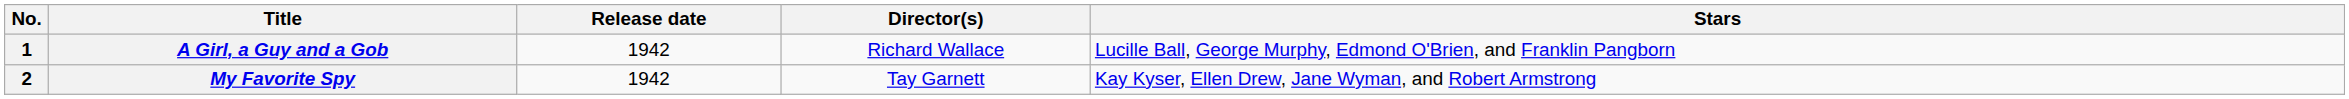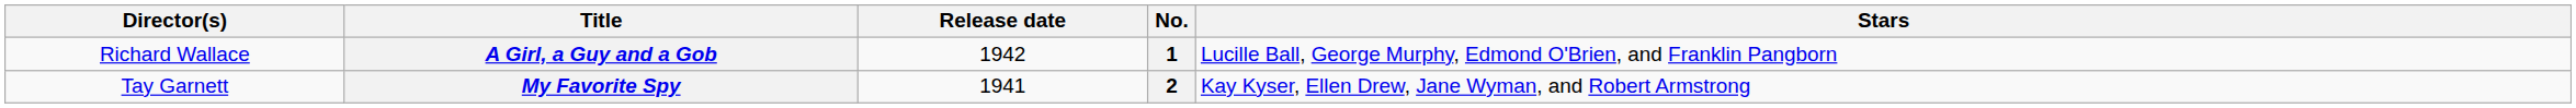 <table class="wikitable" style="text-align:center" width="100%">
 <tr>
-<th width="30">No.</th>
+<th>Director(s)</th>
 <th>Title</th>
 <th>Release date</th>
-<th>Director(s)</th>
+<th width="30">No.</th>
 <th>Stars</th>
 </tr>
 <tr Merged content from >
-<th scope="row">1</th>
+<td><a href='#'>Richard Wallace</a></td>
 <th scope="row"><em><a href='#'>A Girl, a Guy and a Gob</a></em></th>
 <td>1942</td>
-<td><a href='#'>Richard Wallace</a></td>
+<th scope="row">1</th>
 <td style="text-align:left"><a href='#'>Lucille Ball</a>, <a href='#'>George Murphy</a>, <a href='#'>Edmond O'Brien</a>, and <a href='#'>Franklin Pangborn</a></td>
 </tr>
 <tr>
+<td><a href='#'>Tay Garnett</a></td>
+<th scope="row"><em><a href='#'>My Favorite Spy</a></em></th>
+<td>1941</td>
 <th scope="row">2</th>
-<th scope="row"><em><a href='#'>My Favorite Spy</a></em></th>
-<td>1942</td>
-<td><a href='#'>Tay Garnett</a></td>
 <td style="text-align:left"><a href='#'>Kay Kyser</a>, <a href='#'>Ellen Drew</a>, <a href='#'>Jane Wyman</a>, and <a href='#'>Robert Armstrong</a></td>
 </tr>
 </table>
